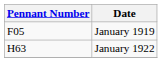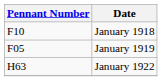 <table class="wikitable" style="text-align:left">
 <tr>
 <th><a href='#'>Pennant Number</a></th>
 <th>Date</th>
+</tr>
+<tr>
+<td>F10</td>
+<td>January 1918</td>
 </tr>
 <tr>
 <td>F05</td>
 <td>January 1919</td>
 </tr>
 <tr>
 <td>H63</td>
 <td>January 1922</td>
 </tr>
 <tr>
 </tr>
 </table>
